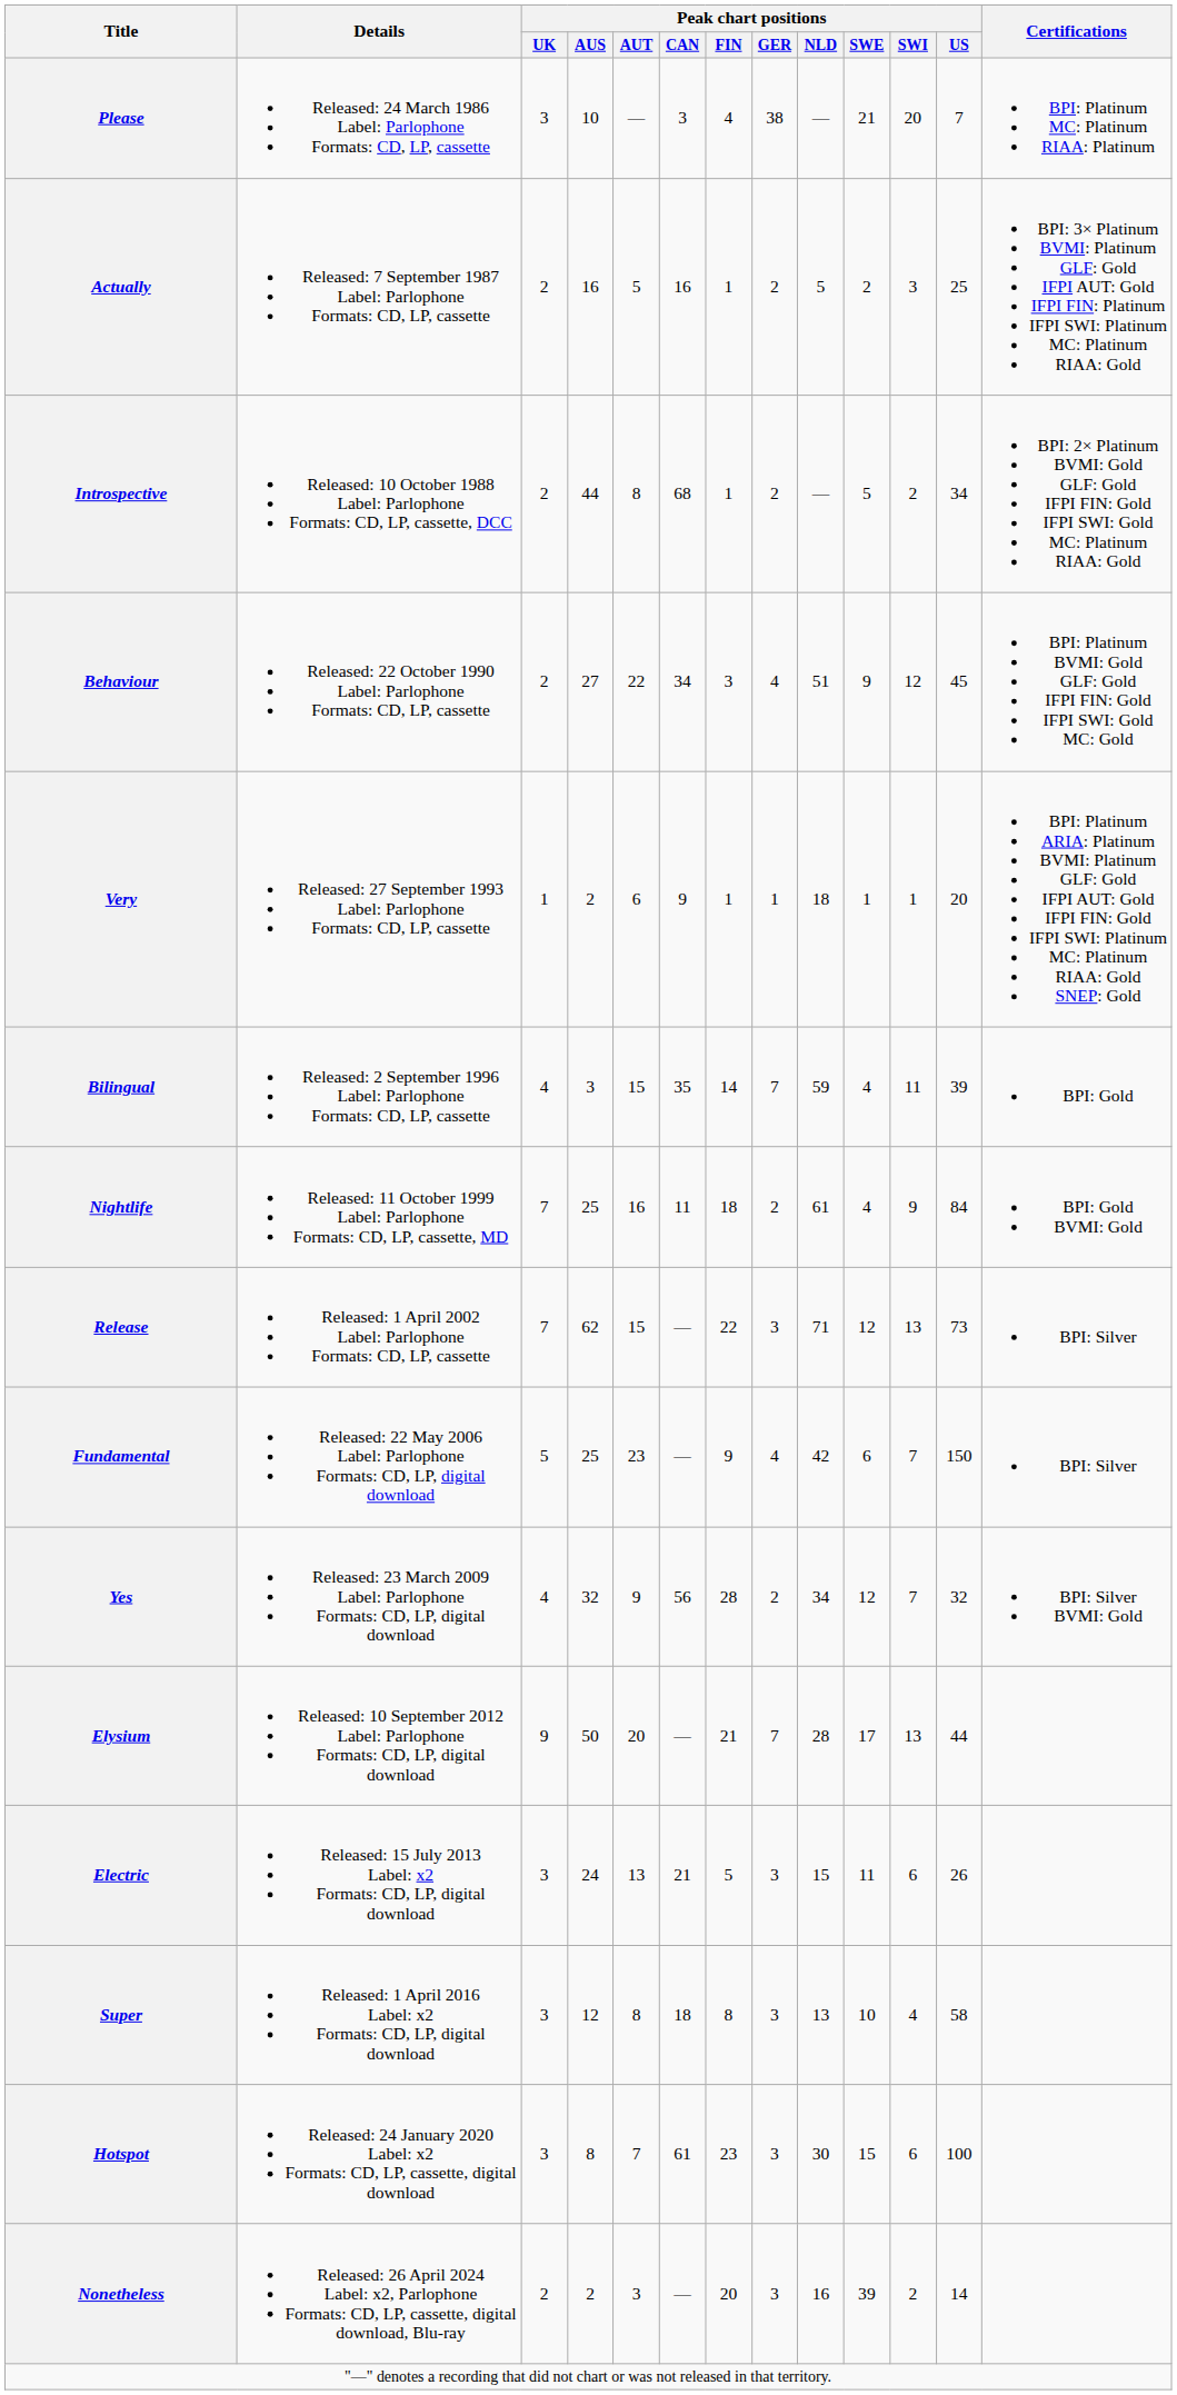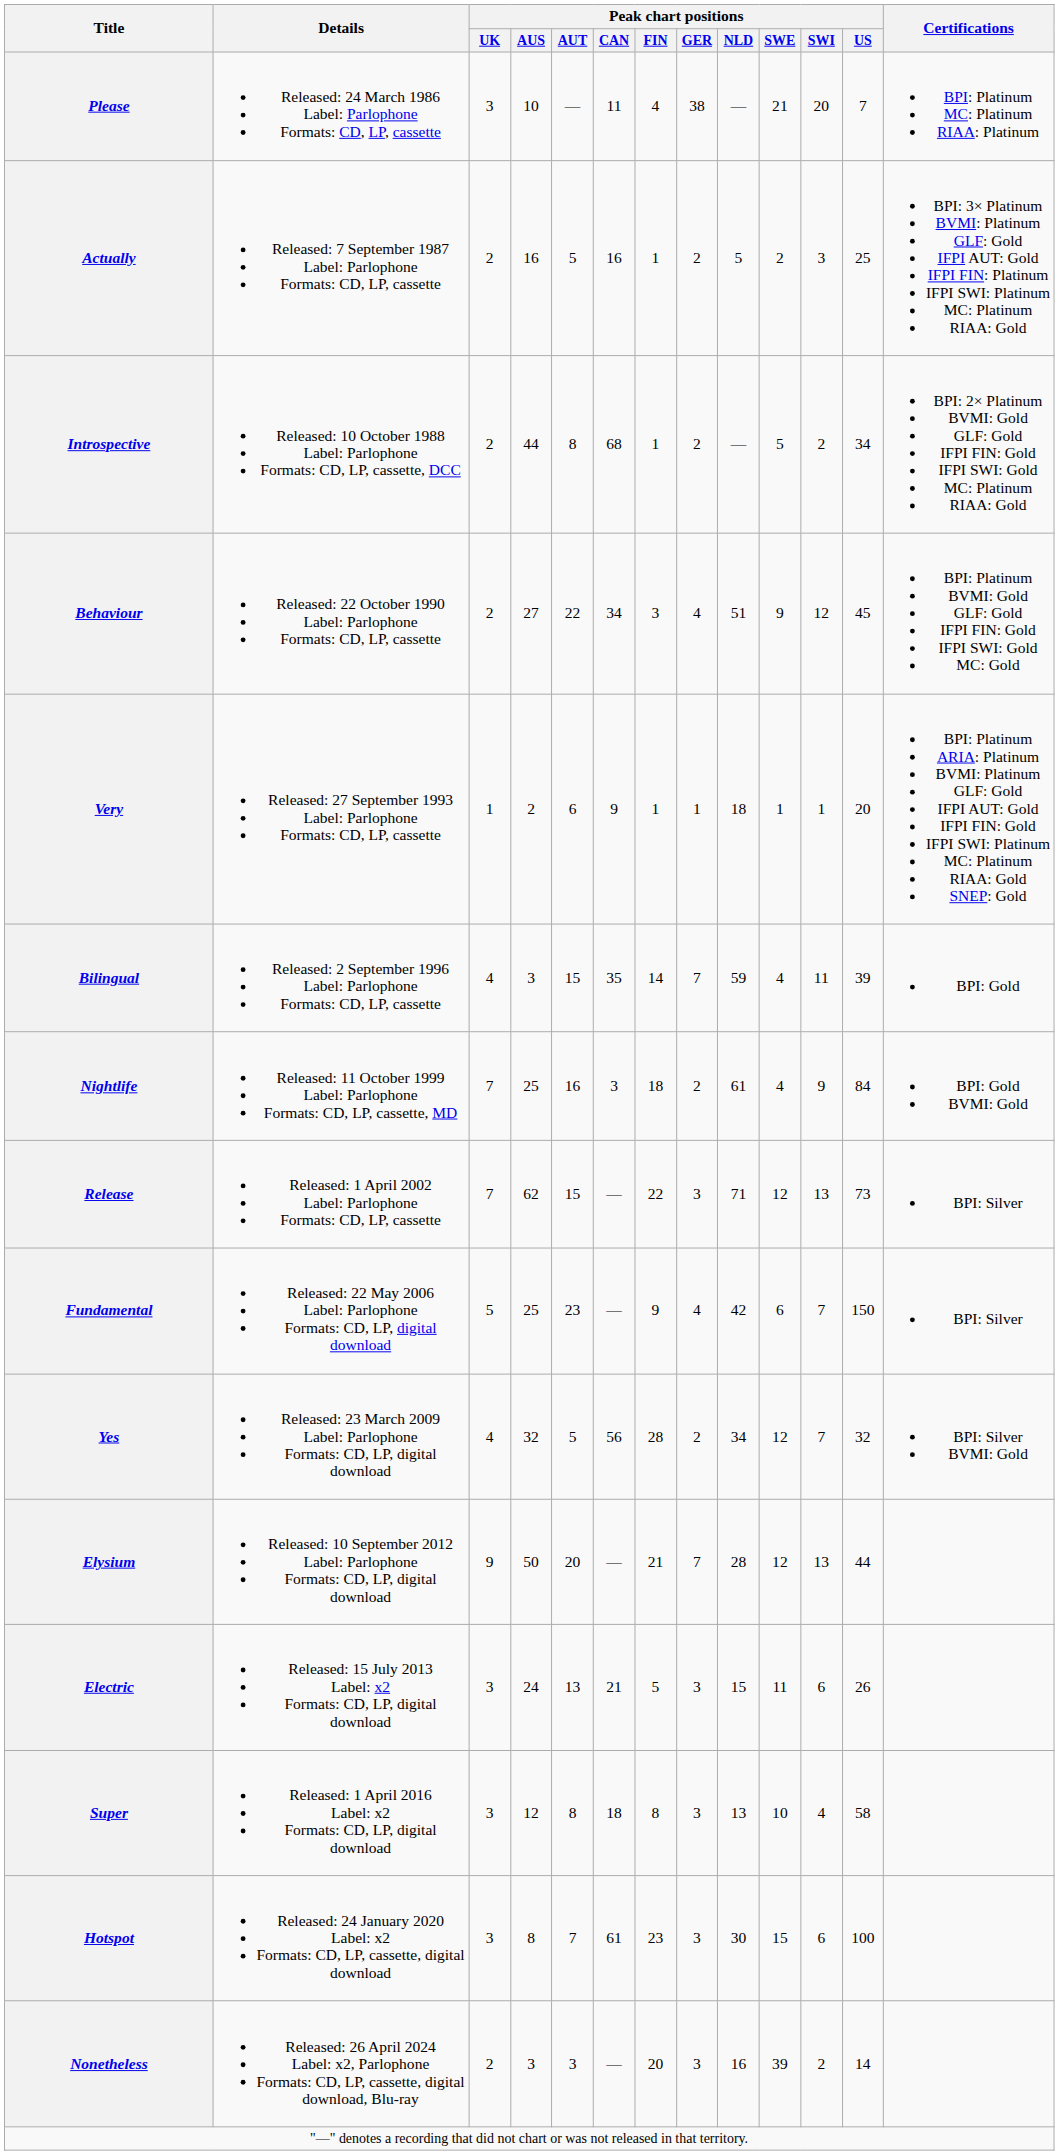 <table class="wikitable plainrowheaders" style="text-align:center">
 <tr>
 <th scope="col" rowspan="2" style="width:13em;">Title</th>
 <th scope="col" rowspan="2" style="width:16em;">Details</th>
 <th scope="col" colspan="10">Peak chart positions</th>
 <th scope="col" rowspan="2"><a href='#'>Certifications</a></th>
 </tr>
 <tr>
 <th scope="col" style="width:2.5em;font-size:90%;"><a href='#'>UK</a><br></th>
 <th scope="col" style="width:2.5em;font-size:90%;"><a href='#'>AUS</a><br></th>
 <th scope="col" style="width:2.5em;font-size:90%;"><a href='#'>AUT</a><br></th>
 <th scope="col" style="width:2.5em;font-size:90%;"><a href='#'>CAN</a><br></th>
 <th scope="col" style="width:2.5em;font-size:90%;"><a href='#'>FIN</a><br></th>
 <th scope="col" style="width:2.5em;font-size:90%;"><a href='#'>GER</a><br></th>
 <th scope="col" style="width:2.5em;font-size:90%;"><a href='#'>NLD</a><br></th>
 <th scope="col" style="width:2.5em;font-size:90%;"><a href='#'>SWE</a><br></th>
 <th scope="col" style="width:2.5em;font-size:90%;"><a href='#'>SWI</a><br></th>
 <th scope="col" style="width:2.5em;font-size:90%;"><a href='#'>US</a><br></th>
 </tr>
 <tr>
 <th scope="row"><em><a href='#'>Please</a></em></th>
 <td><br><ul><li>Released: 24 March 1986</li><li>Label: <a href='#'>Parlophone</a></li><li>Formats: <a href='#'>CD</a>, <a href='#'>LP</a>, <a href='#'>cassette</a></li></ul></td>
 <td>3</td>
 <td>10</td>
 <td>—</td>
-<td>3</td>
+<td>11</td>
 <td>4</td>
 <td>38</td>
 <td>—</td>
 <td>21</td>
 <td>20</td>
 <td>7</td>
 <td><br><ul><li><a href='#'>BPI</a>: Platinum</li><li><a href='#'>MC</a>: Platinum</li><li><a href='#'>RIAA</a>: Platinum</li></ul></td>
 </tr>
 <tr>
 <th scope="row"><em><a href='#'>Actually</a></em></th>
 <td><br><ul><li>Released: 7 September 1987</li><li>Label: Parlophone</li><li>Formats: CD, LP, cassette</li></ul></td>
 <td>2</td>
 <td>16</td>
 <td>5</td>
 <td>16</td>
 <td>1</td>
 <td>2</td>
 <td>5</td>
 <td>2</td>
 <td>3</td>
 <td>25</td>
 <td><br><ul><li>BPI: 3× Platinum</li><li><a href='#'>BVMI</a>: Platinum</li><li><a href='#'>GLF</a>: Gold</li><li><a href='#'>IFPI</a> AUT: Gold</li><li><a href='#'>IFPI FIN</a>: Platinum</li><li>IFPI SWI: Platinum</li><li>MC: Platinum</li><li>RIAA: Gold</li></ul></td>
 </tr>
 <tr>
 <th scope="row"><em><a href='#'>Introspective</a></em></th>
 <td><br><ul><li>Released: 10 October 1988</li><li>Label: Parlophone</li><li>Formats: CD, LP, cassette, <a href='#'>DCC</a></li></ul></td>
 <td>2</td>
 <td>44</td>
 <td>8</td>
 <td>68</td>
 <td>1</td>
 <td>2</td>
 <td>—</td>
 <td>5</td>
 <td>2</td>
 <td>34</td>
 <td><br><ul><li>BPI: 2× Platinum</li><li>BVMI: Gold</li><li>GLF: Gold</li><li>IFPI FIN: Gold</li><li>IFPI SWI: Gold</li><li>MC: Platinum</li><li>RIAA: Gold</li></ul></td>
 </tr>
 <tr>
 <th scope="row"><em><a href='#'>Behaviour</a></em></th>
 <td><br><ul><li>Released: 22 October 1990</li><li>Label: Parlophone</li><li>Formats: CD, LP, cassette</li></ul></td>
 <td>2</td>
 <td>27</td>
 <td>22</td>
 <td>34</td>
 <td>3</td>
 <td>4</td>
 <td>51</td>
 <td>9</td>
 <td>12</td>
 <td>45</td>
 <td><br><ul><li>BPI: Platinum</li><li>BVMI: Gold</li><li>GLF: Gold</li><li>IFPI FIN: Gold</li><li>IFPI SWI: Gold</li><li>MC: Gold</li></ul></td>
 </tr>
 <tr>
 <th scope="row"><em><a href='#'>Very</a></em></th>
 <td><br><ul><li>Released: 27 September 1993</li><li>Label: Parlophone</li><li>Formats: CD, LP, cassette</li></ul></td>
 <td>1</td>
 <td>2</td>
 <td>6</td>
 <td>9</td>
 <td>1</td>
 <td>1</td>
 <td>18</td>
 <td>1</td>
 <td>1</td>
 <td>20</td>
 <td><br><ul><li>BPI: Platinum</li><li><a href='#'>ARIA</a>: Platinum</li><li>BVMI: Platinum</li><li>GLF: Gold</li><li>IFPI AUT: Gold</li><li>IFPI FIN: Gold</li><li>IFPI SWI: Platinum</li><li>MC: Platinum</li><li>RIAA: Gold</li><li><a href='#'>SNEP</a>: Gold</li></ul></td>
 </tr>
 <tr>
 <th scope="row"><em><a href='#'>Bilingual</a></em></th>
 <td><br><ul><li>Released: 2 September 1996</li><li>Label: Parlophone</li><li>Formats: CD, LP, cassette</li></ul></td>
 <td>4</td>
 <td>3</td>
 <td>15</td>
 <td>35</td>
 <td>14</td>
 <td>7</td>
 <td>59</td>
 <td>4</td>
 <td>11</td>
 <td>39</td>
 <td><br><ul><li>BPI: Gold</li></ul></td>
 </tr>
 <tr>
 <th scope="row"><em><a href='#'>Nightlife</a></em></th>
 <td><br><ul><li>Released: 11 October 1999</li><li>Label: Parlophone</li><li>Formats: CD, LP, cassette, <a href='#'>MD</a></li></ul></td>
 <td>7</td>
 <td>25</td>
 <td>16</td>
-<td>11</td>
+<td>3</td>
 <td>18</td>
 <td>2</td>
 <td>61</td>
 <td>4</td>
 <td>9</td>
 <td>84</td>
 <td><br><ul><li>BPI: Gold</li><li>BVMI: Gold</li></ul></td>
 </tr>
 <tr>
 <th scope="row"><em><a href='#'>Release</a></em></th>
 <td><br><ul><li>Released: 1 April 2002</li><li>Label: Parlophone</li><li>Formats: CD, LP, cassette</li></ul></td>
 <td>7</td>
 <td>62</td>
 <td>15</td>
 <td>—</td>
 <td>22</td>
 <td>3</td>
 <td>71</td>
 <td>12</td>
 <td>13</td>
 <td>73</td>
 <td><br><ul><li>BPI: Silver</li></ul></td>
 </tr>
 <tr>
 <th scope="row"><em><a href='#'>Fundamental</a></em></th>
 <td><br><ul><li>Released: 22 May 2006</li><li>Label: Parlophone</li><li>Formats: CD, LP, <a href='#'>digital download</a></li></ul></td>
 <td>5</td>
 <td>25</td>
 <td>23</td>
 <td>—</td>
 <td>9</td>
 <td>4</td>
 <td>42</td>
 <td>6</td>
 <td>7</td>
 <td>150</td>
 <td><br><ul><li>BPI: Silver</li></ul></td>
 </tr>
 <tr>
 <th scope="row"><em><a href='#'>Yes</a></em></th>
 <td><br><ul><li>Released: 23 March 2009</li><li>Label: Parlophone</li><li>Formats: CD, LP, digital download</li></ul></td>
 <td>4</td>
 <td>32</td>
-<td>9</td>
+<td>5</td>
 <td>56</td>
 <td>28</td>
 <td>2</td>
 <td>34</td>
 <td>12</td>
 <td>7</td>
 <td>32</td>
 <td><br><ul><li>BPI: Silver</li><li>BVMI: Gold</li></ul></td>
 </tr>
 <tr>
 <th scope="row"><em><a href='#'>Elysium</a></em></th>
 <td><br><ul><li>Released: 10 September 2012</li><li>Label: Parlophone</li><li>Formats: CD, LP, digital download</li></ul></td>
 <td>9</td>
 <td>50</td>
 <td>20</td>
 <td>—</td>
 <td>21</td>
 <td>7</td>
 <td>28</td>
-<td>17</td>
+<td>12</td>
 <td>13</td>
 <td>44</td>
 <td></td>
 </tr>
 <tr>
 <th scope="row"><em><a href='#'>Electric</a></em></th>
 <td><br><ul><li>Released: 15 July 2013</li><li>Label: <a href='#'>x2</a></li><li>Formats: CD, LP, digital download</li></ul></td>
 <td>3</td>
 <td>24</td>
 <td>13</td>
 <td>21</td>
 <td>5</td>
 <td>3</td>
 <td>15</td>
 <td>11</td>
 <td>6</td>
 <td>26</td>
 <td></td>
 </tr>
 <tr>
 <th scope="row"><em><a href='#'>Super</a></em></th>
 <td><br><ul><li>Released: 1 April 2016</li><li>Label: x2</li><li>Formats: CD, LP, digital download</li></ul></td>
 <td>3</td>
 <td>12</td>
 <td>8</td>
 <td>18</td>
 <td>8</td>
 <td>3</td>
 <td>13</td>
 <td>10</td>
 <td>4</td>
 <td>58</td>
 <td></td>
 </tr>
 <tr>
 <th scope="row"><em><a href='#'>Hotspot</a></em></th>
 <td><br><ul><li>Released: 24 January 2020</li><li>Label: x2</li><li>Formats: CD, LP, cassette, digital download</li></ul></td>
 <td>3</td>
 <td>8</td>
 <td>7</td>
 <td>61</td>
 <td>23</td>
 <td>3</td>
 <td>30</td>
 <td>15</td>
 <td>6</td>
 <td>100</td>
 <td></td>
 </tr>
 <tr>
 <th scope="row"><em><a href='#'>Nonetheless</a></em></th>
 <td><br><ul><li>Released: 26 April 2024</li><li>Label: x2, Parlophone</li><li>Formats: CD, LP, cassette, digital download, Blu-ray</li></ul></td>
 <td>2</td>
-<td>2<br></td>
+<td>3<br></td>
 <td>3</td>
 <td>—</td>
 <td>20<br></td>
 <td>3</td>
 <td>16</td>
 <td>39<br></td>
 <td>2</td>
 <td>14</td>
 <td></td>
 </tr>
 <tr>
 <td colspan="13" style="font-size:90%">"—" denotes a recording that did not chart or was not released in that territory.</td>
 </tr>
 </table>
